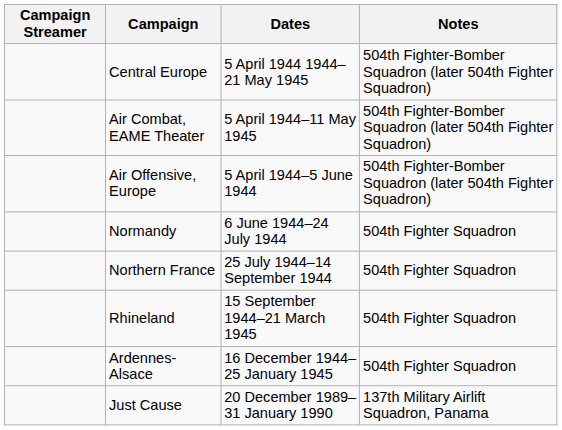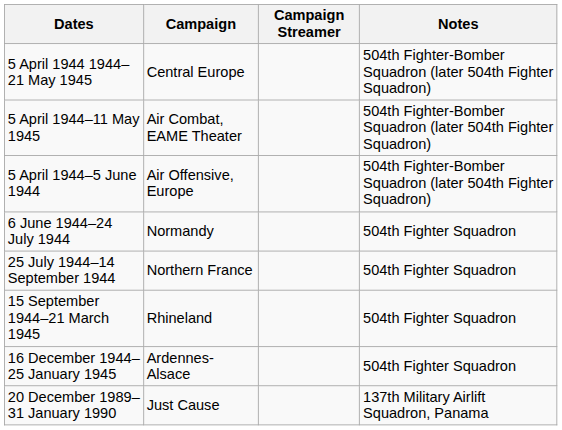 <table class="wikitable">
 <tr style="background:#efefef;">
+<th>Dates</th>
+<th>Campaign</th>
 <th>Campaign Streamer</th>
-<th>Campaign</th>
-<th>Dates</th>
 <th>Notes</th>
 </tr>
 <tr>
+<td>5 April 1944 1944–21 May 1945</td>
+<td>Central Europe</td>
 <td></td>
-<td>Central Europe</td>
-<td>5 April 1944 1944–21 May 1945</td>
 <td>504th Fighter-Bomber Squadron (later 504th Fighter Squadron)</td>
 </tr>
 <tr>
+<td>5 April 1944–11 May 1945</td>
+<td>Air Combat, EAME Theater</td>
 <td></td>
-<td>Air Combat, EAME Theater</td>
-<td>5 April 1944–11 May 1945</td>
 <td>504th Fighter-Bomber Squadron (later 504th Fighter Squadron)</td>
 </tr>
 <tr>
+<td>5 April 1944–5 June 1944</td>
+<td>Air Offensive, Europe</td>
 <td></td>
-<td>Air Offensive, Europe</td>
-<td>5 April 1944–5 June 1944</td>
 <td>504th Fighter-Bomber Squadron (later 504th Fighter Squadron)</td>
 </tr>
 <tr>
+<td>6 June 1944–24 July 1944</td>
+<td>Normandy</td>
 <td></td>
-<td>Normandy</td>
-<td>6 June 1944–24 July 1944</td>
 <td>504th Fighter Squadron</td>
 </tr>
 <tr>
+<td>25 July 1944–14 September 1944</td>
+<td>Northern France</td>
 <td></td>
-<td>Northern France</td>
-<td>25 July 1944–14 September 1944</td>
 <td>504th Fighter Squadron</td>
 </tr>
 <tr>
+<td>15 September 1944–21 March 1945</td>
+<td>Rhineland</td>
 <td></td>
-<td>Rhineland</td>
-<td>15 September 1944–21 March 1945</td>
 <td>504th Fighter Squadron</td>
 </tr>
 <tr>
+<td>16 December 1944–25 January 1945</td>
+<td>Ardennes-Alsace</td>
 <td></td>
-<td>Ardennes-Alsace</td>
-<td>16 December 1944–25 January 1945</td>
 <td>504th Fighter Squadron</td>
 </tr>
 <tr>
+<td>20 December 1989–31 January 1990</td>
+<td>Just Cause</td>
 <td></td>
-<td>Just Cause</td>
-<td>20 December 1989–31 January 1990</td>
 <td>137th Military Airlift Squadron, Panama</td>
 </tr>
 </table>
